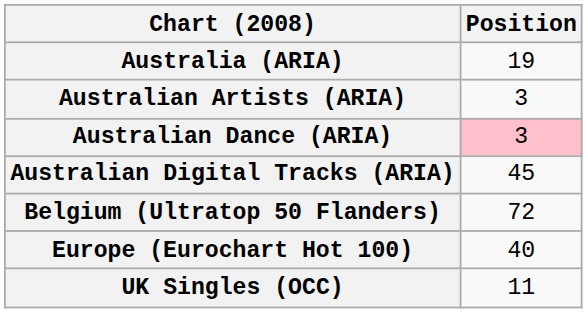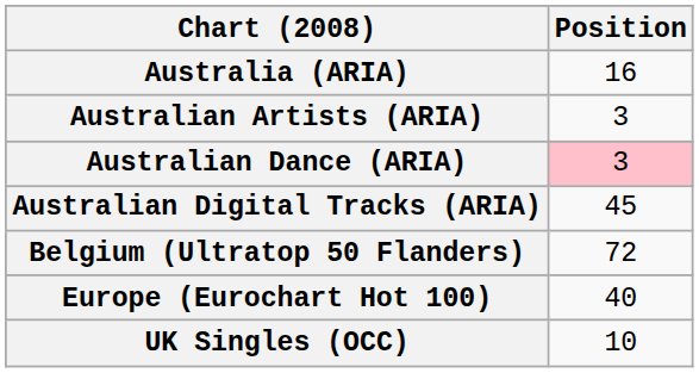 <table class="wikitable sortable plainrowheaders" style="text-align:center">
 <tr>
 <th scope="col">Chart (2008)</th>
 <th scope="col">Position</th>
 </tr>
 <tr>
 <th scope="row">Australia (ARIA)</th>
-<td>19</td>
+<td>16</td>
 </tr>
 <tr>
 <th scope="row">Australian Artists (ARIA)</th>
 <td>3</td>
 </tr>
 <tr>
 <th scope="row">Australian Dance (ARIA)</th>
 <td style="background: pink;">3</td>
 </tr>
 <tr>
 <th scope="row">Australian Digital Tracks (ARIA)</th>
 <td>45</td>
 </tr>
 <tr>
 <th scope="row">Belgium (Ultratop 50 Flanders)</th>
 <td>72</td>
 </tr>
 <tr>
 <th scope="row">Europe (Eurochart Hot 100)</th>
 <td>40</td>
 </tr>
 <tr>
 <th scope="row">UK Singles (OCC)</th>
-<td>11</td>
+<td>10</td>
 </tr>
 </table>
